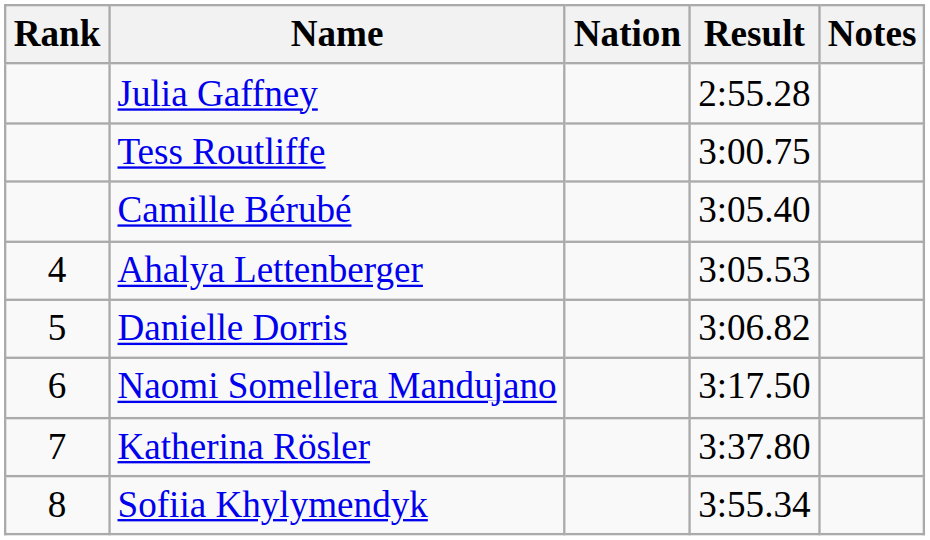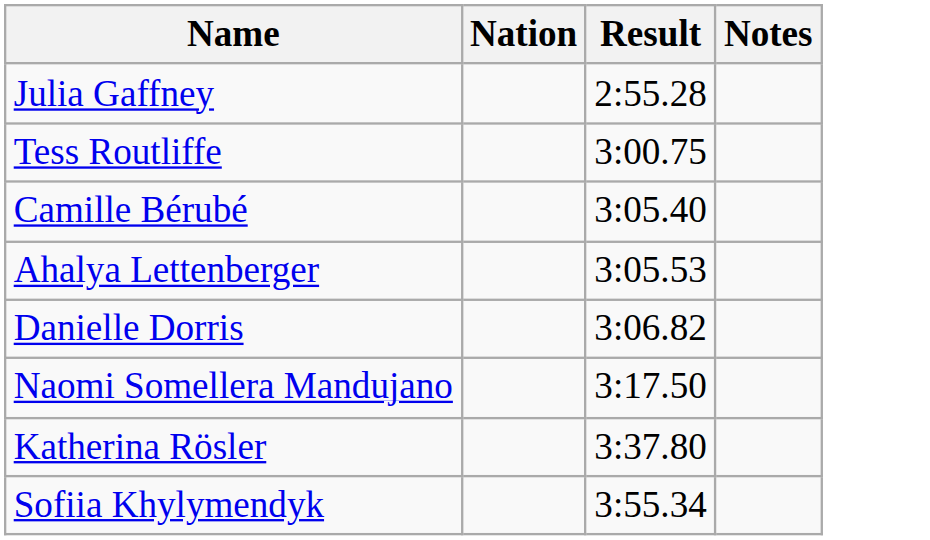 <table class="wikitable sortable" style="text-align:center">
 <tr>
-<th>Rank</th>
 <th>Name</th>
 <th>Nation</th>
 <th>Result</th>
 <th>Notes</th>
 </tr>
 <tr>
-<td></td>
 <td align=left><a href='#'>Julia Gaffney</a></td>
 <td align=left></td>
 <td>2:55.28</td>
 <td></td>
 </tr>
 <tr>
-<td></td>
 <td align=left><a href='#'>Tess Routliffe</a></td>
 <td align=left></td>
 <td>3:00.75</td>
 <td></td>
 </tr>
 <tr>
-<td></td>
 <td align=left><a href='#'>Camille Bérubé</a></td>
 <td align=left></td>
 <td>3:05.40</td>
 <td></td>
 </tr>
 <tr>
-<td>4</td>
 <td align=left><a href='#'>Ahalya Lettenberger</a></td>
 <td align=left></td>
 <td>3:05.53</td>
 <td></td>
 </tr>
 <tr>
-<td>5</td>
 <td align=left><a href='#'>Danielle Dorris</a></td>
 <td align=left></td>
 <td>3:06.82</td>
 <td></td>
 </tr>
 <tr>
-<td>6</td>
 <td align=left><a href='#'>Naomi Somellera Mandujano</a></td>
 <td align=left></td>
 <td>3:17.50</td>
 <td></td>
 </tr>
 <tr>
-<td>7</td>
 <td align=left><a href='#'>Katherina Rösler</a></td>
 <td align=left></td>
 <td>3:37.80</td>
 <td></td>
 </tr>
 <tr>
-<td>8</td>
 <td align=left><a href='#'>Sofiia Khylymendyk</a></td>
 <td align=left></td>
 <td>3:55.34</td>
 <td></td>
 </tr>
 </table>
